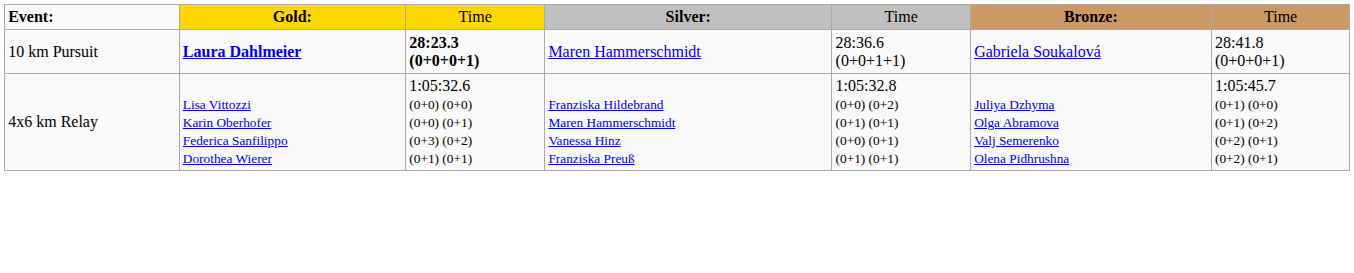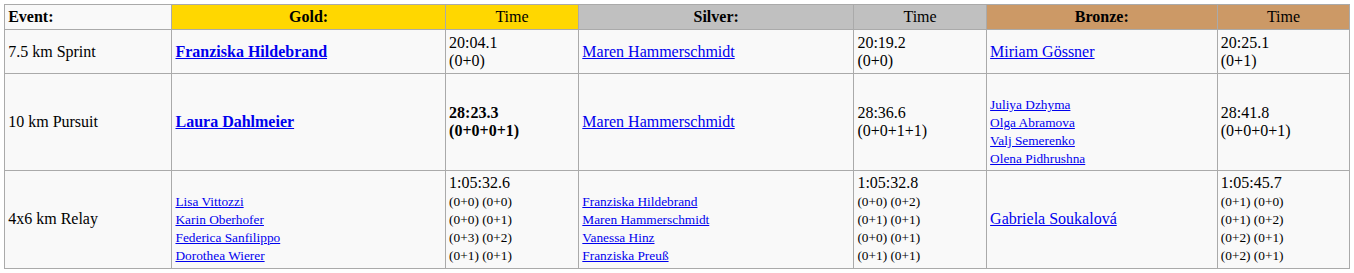 <table class="wikitable" width=85%>
 <tr>
 <td><strong>Event:</strong></td>
 <td style="text-align:center;background-color:gold;"><strong>Gold:</strong></td>
 <td style="text-align:center;background-color:gold;">Time</td>
 <td style="text-align:center;background-color:silver;"><strong>Silver:</strong></td>
 <td style="text-align:center;background-color:silver;">Time</td>
 <td style="text-align:center;background-color:#CC9966;"><strong>Bronze:</strong></td>
 <td style="text-align:center;background-color:#CC9966;">Time</td>
 </tr>
 <tr>
+<td>7.5 km Sprint<br></td>
+<td><strong><a href='#'>Franziska Hildebrand</a></strong><br><small></small></td>
+<td>20:04.1<br>(0+0)</td>
+<td><a href='#'>Maren Hammerschmidt</a><br><small></small></td>
+<td>20:19.2<br>(0+0)</td>
+<td><a href='#'>Miriam Gössner</a><br><small></small></td>
+<td>20:25.1<br>(0+1)</td>
+</tr>
+<tr>
 <td>10 km Pursuit<br></td>
 <td><strong><a href='#'>Laura Dahlmeier</a></strong><br><small></small></td>
 <td><strong>28:23.3<br>(0+0+0+1)</strong></td>
 <td><a href='#'>Maren Hammerschmidt</a><br><small></small></td>
 <td>28:36.6<br>(0+0+1+1)</td>
-<td><a href='#'>Gabriela Soukalová </a><br><small></small></td>
+<td><br><small><a href='#'>Juliya Dzhyma</a><br><a href='#'>Olga Abramova</a><br><a href='#'>Valj Semerenko</a><br><a href='#'>Olena Pidhrushna</a></small></td>
 <td>28:41.8<br>(0+0+0+1)</td>
 </tr>
 <tr>
 <td>4x6 km Relay<br></td>
 <td><strong></strong><br><small><a href='#'>Lisa Vittozzi</a><br><a href='#'>Karin Oberhofer</a><br><a href='#'>Federica Sanfilippo</a><br><a href='#'>Dorothea Wierer</a></small></td>
 <td>1:05:32.6<br><small>(0+0) (0+0)<br>(0+0) (0+1)<br>(0+3) (0+2)<br>(0+1) (0+1)</small></td>
 <td><br><small><a href='#'>Franziska Hildebrand</a><br><a href='#'>Maren Hammerschmidt</a><br><a href='#'>Vanessa Hinz</a><br><a href='#'>Franziska Preuß</a></small></td>
 <td>1:05:32.8<br><small>(0+0) (0+2)<br>(0+1) (0+1)<br>(0+0) (0+1)<br>(0+1) (0+1)</small></td>
-<td><br><small><a href='#'>Juliya Dzhyma</a><br><a href='#'>Olga Abramova</a><br><a href='#'>Valj Semerenko</a><br><a href='#'>Olena Pidhrushna</a></small></td>
+<td><a href='#'>Gabriela Soukalová </a><br><small></small></td>
 <td>1:05:45.7<br><small>(0+1) (0+0)<br>(0+1) (0+2)<br>(0+2) (0+1)<br>(0+2) (0+1)</small></td>
 </tr>
 </table>
